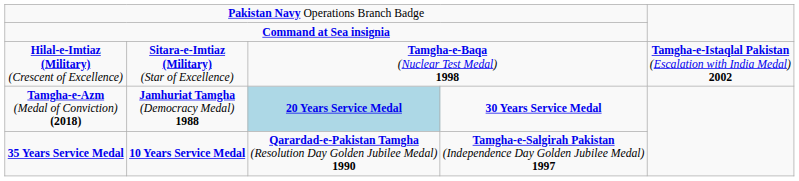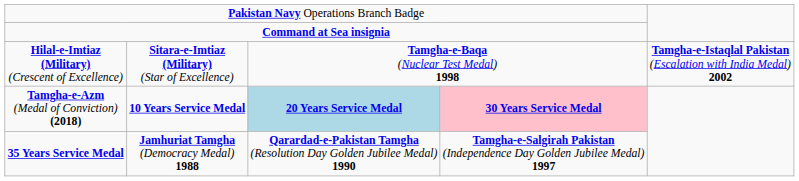 <table class="wikitable" style="margin:1em auto; text-align:center;">
 <tr>
 <td colspan="4"><strong><a href='#'>Pakistan Navy</a></strong> Operations Branch Badge</td>
 </tr>
 <tr>
 <td colspan="4"><strong><a href='#'>Command at Sea insignia</a></strong></td>
 </tr>
 <tr>
 <td><strong><a href='#'>Hilal-e-Imtiaz</a></strong><br><strong><a href='#'>(Military)</a></strong><br><em>(Crescent of Excellence)</em></td>
 <td><strong><a href='#'>Sitara-e-Imtiaz</a></strong><br><strong><a href='#'>(Military)</a></strong><br><em>(Star of Excellence)</em></td>
 <td colspan="2"><strong><a href='#'>Tamgha-e-Baqa</a></strong><br><em>(<a href='#'>Nuclear Test Medal</a>)</em><br><strong>1998</strong></td>
 <td><strong><a href='#'>Tamgha-e-Istaqlal Pakistan</a></strong><br><em>(<a href='#'>Escalation with India Medal</a>)</em><br><strong>2002</strong></td>
 </tr>
 <tr>
 <td><strong><a href='#'>Tamgha-e-Azm</a></strong><br><em>(Medal of Conviction)</em><br><strong>(2018)</strong></td>
-<td><strong><a href='#'>Jamhuriat Tamgha</a></strong><br><em>(Democracy Medal)</em><br><strong>1988</strong></td>
+<td><strong><a href='#'>10 Years Service Medal</a></strong></td>
 <td style="background: lightblue;"><strong><a href='#'>20 Years Service Medal</a></strong></td>
-<td><strong><a href='#'>30 Years Service Medal</a></strong></td>
+<td style="background: pink;"><strong><a href='#'>30 Years Service Medal</a></strong></td>
 </tr>
 <tr>
 <td><strong><a href='#'>35 Years Service Medal</a></strong></td>
-<td><strong><a href='#'>10 Years Service Medal</a></strong></td>
+<td><strong><a href='#'>Jamhuriat Tamgha</a></strong><br><em>(Democracy Medal)</em><br><strong>1988</strong></td>
 <td><strong><a href='#'>Qarardad-e-Pakistan Tamgha</a></strong><br><em>(Resolution Day</em> <em>Golden Jubilee Medal)</em><br><strong>1990</strong></td>
 <td><strong><a href='#'>Tamgha-e-Salgirah Pakistan</a></strong><br><em>(Independence Day</em> <em>Golden Jubilee Medal)</em><br><strong>1997</strong></td>
 </tr>
 </table>
